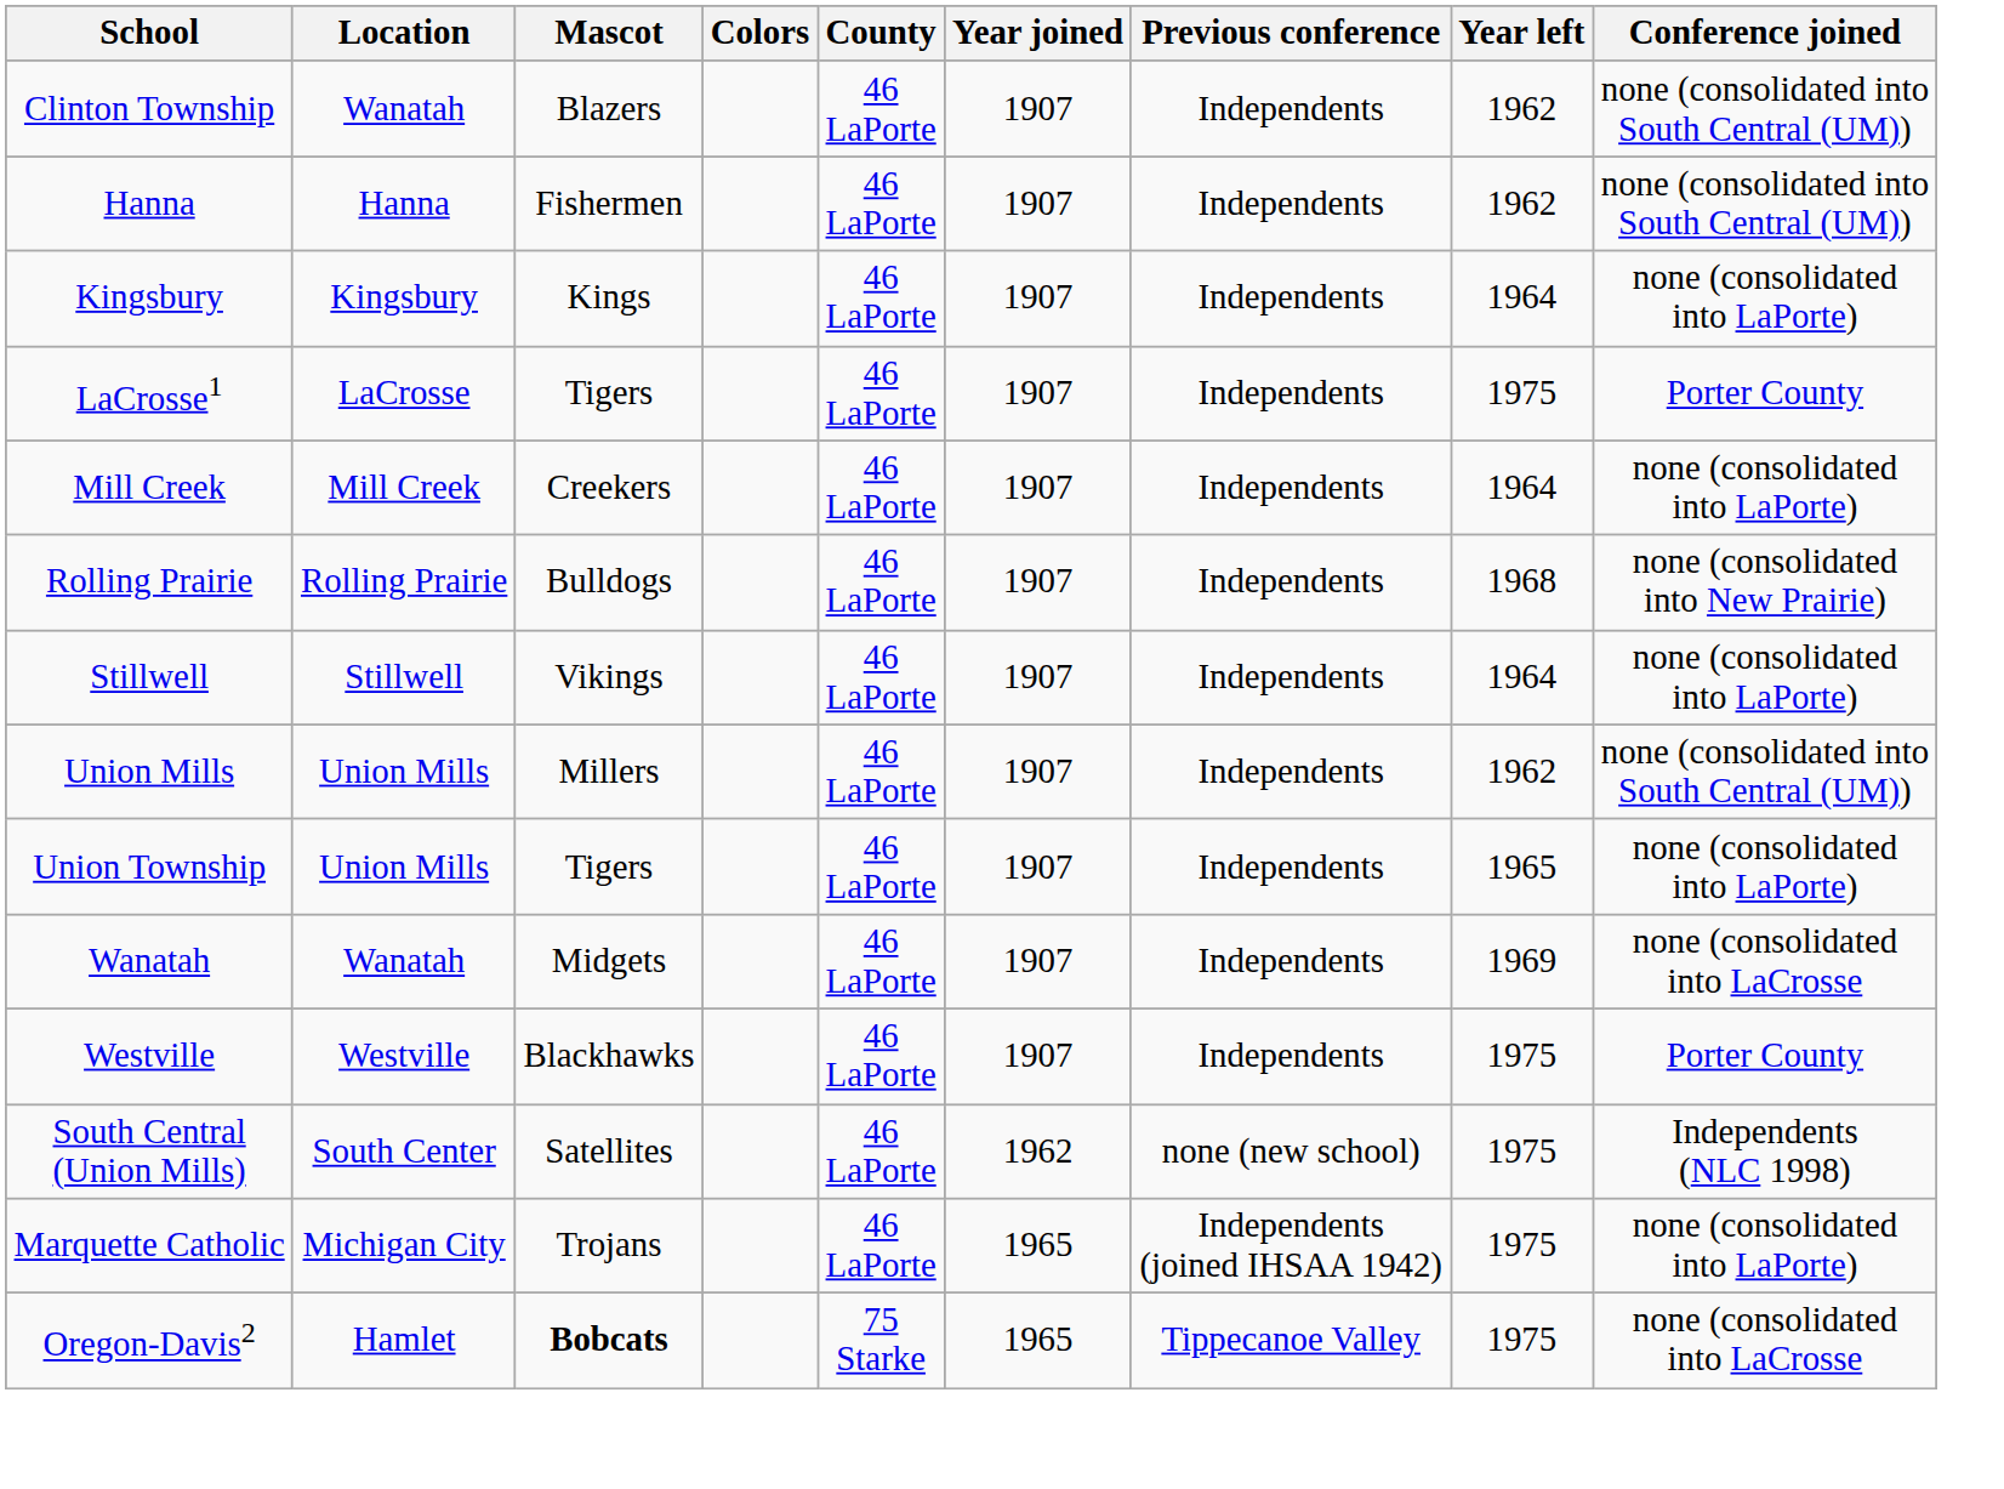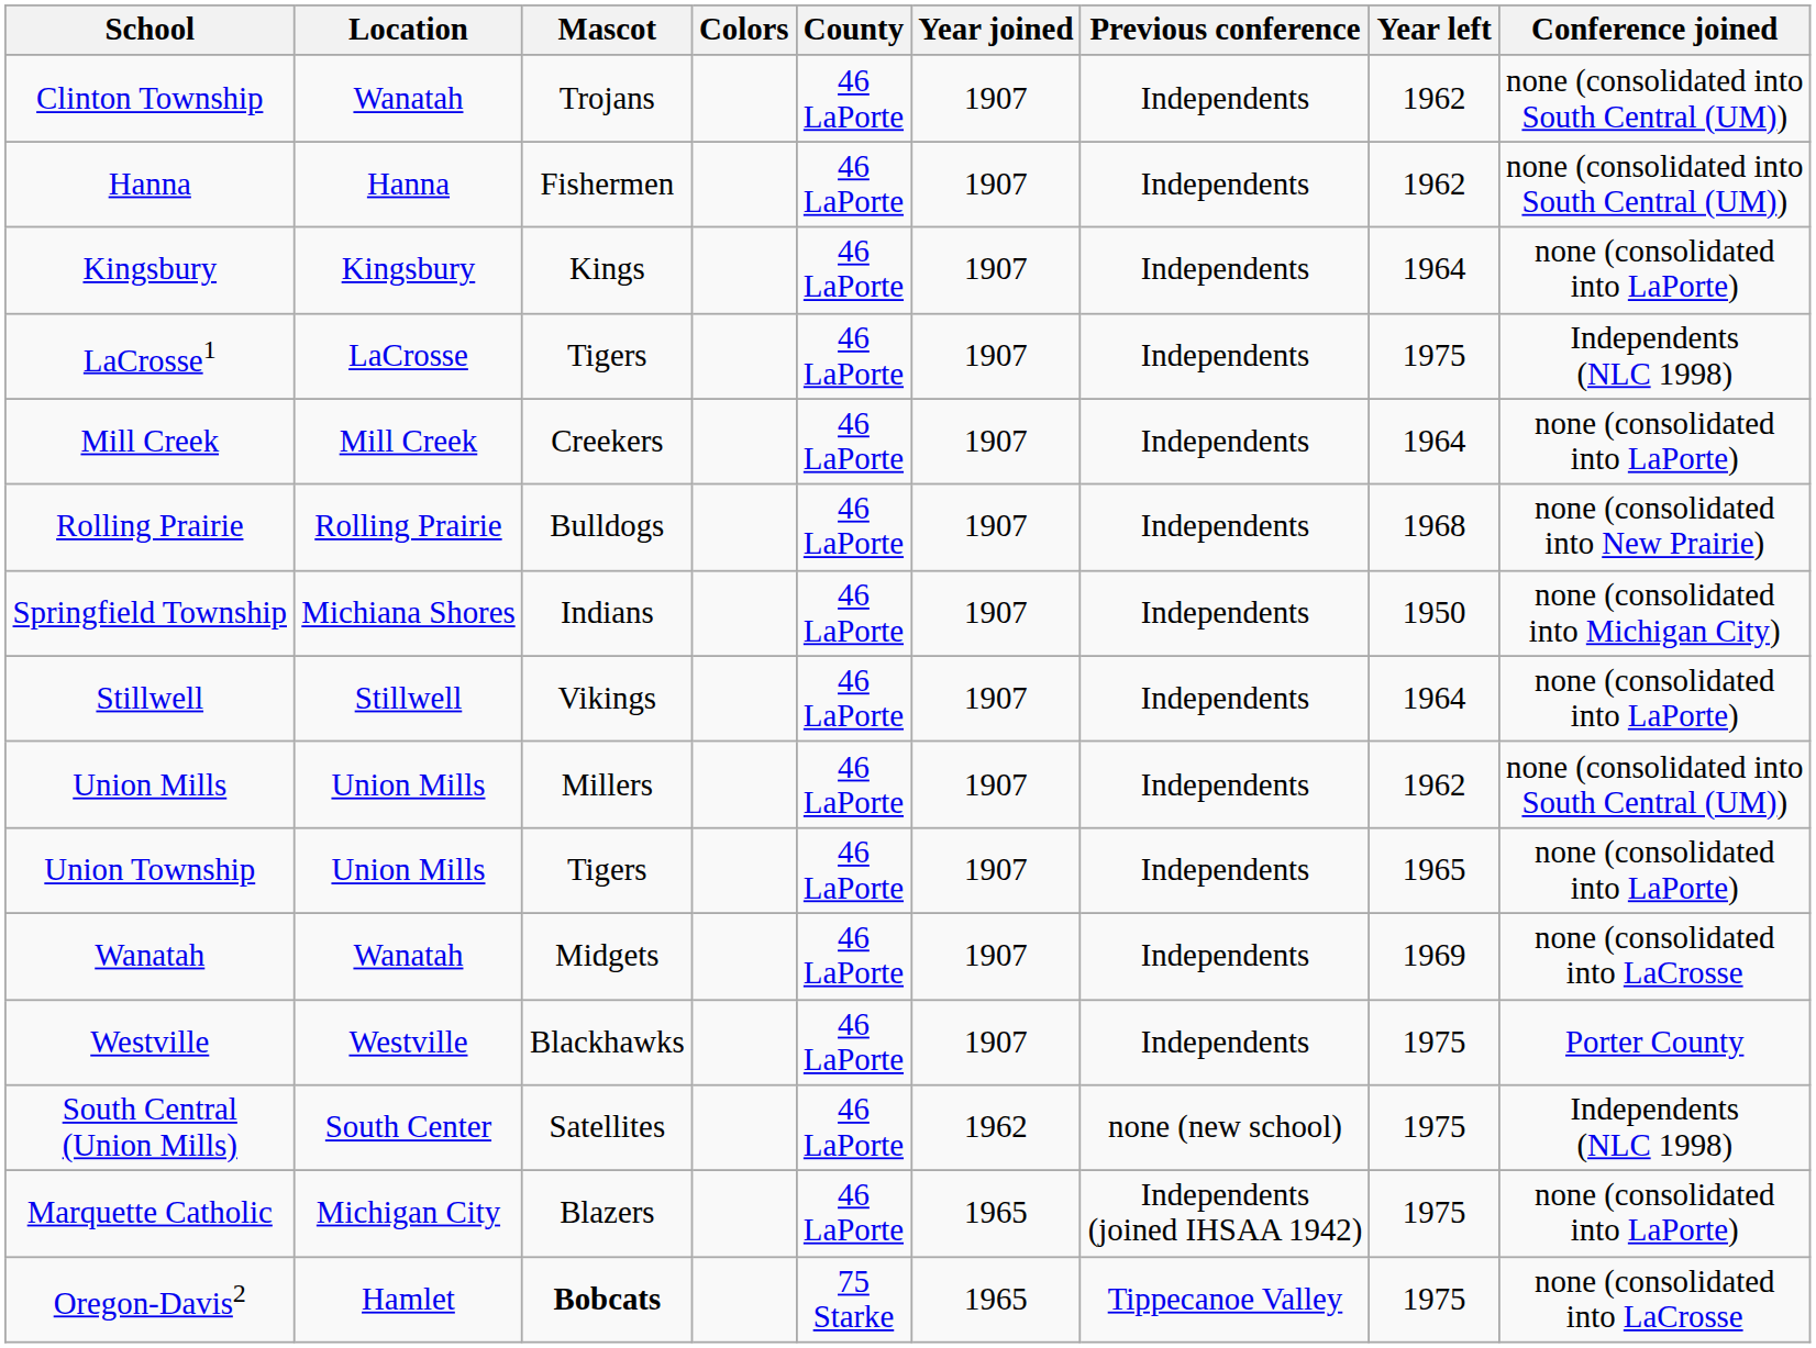 <table class="wikitable" style="text-align:center;">
 <tr>
 <th>School</th>
 <th>Location</th>
 <th>Mascot</th>
 <th>Colors</th>
 <th>County</th>
 <th>Year joined</th>
 <th>Previous conference</th>
 <th>Year left</th>
 <th>Conference joined</th>
 </tr>
 <tr>
 <td><a href='#'>Clinton Township</a></td>
 <td><a href='#'>Wanatah</a></td>
-<td>Blazers</td>
+<td>Trojans</td>
 <td> </td>
 <td><a href='#'>46 <br> LaPorte</a></td>
 <td>1907</td>
 <td>Independents</td>
 <td>1962</td>
 <td>none (consolidated into <br> <a href='#'>South Central (UM)</a>)</td>
 </tr>
 <tr>
 <td><a href='#'>Hanna</a></td>
 <td><a href='#'>Hanna</a></td>
 <td>Fishermen</td>
 <td> </td>
 <td><a href='#'>46 <br> LaPorte</a></td>
 <td>1907</td>
 <td>Independents</td>
 <td>1962</td>
 <td>none (consolidated into <br> <a href='#'>South Central (UM)</a>)</td>
 </tr>
 <tr>
 <td><a href='#'>Kingsbury</a></td>
 <td><a href='#'>Kingsbury</a></td>
 <td>Kings</td>
 <td> </td>
 <td><a href='#'>46 <br> LaPorte</a></td>
 <td>1907</td>
 <td>Independents</td>
 <td>1964</td>
 <td>none (consolidated <br> into <a href='#'>LaPorte</a>)</td>
 </tr>
 <tr>
 <td><a href='#'>LaCrosse</a><sup>1</sup></td>
 <td><a href='#'>LaCrosse</a></td>
 <td>Tigers</td>
 <td> </td>
 <td><a href='#'>46 <br> LaPorte</a></td>
 <td>1907</td>
 <td>Independents</td>
 <td>1975</td>
-<td><a href='#'>Porter County</a></td>
+<td>Independents<br>(<a href='#'>NLC</a> 1998)</td>
 </tr>
 <tr>
 <td><a href='#'>Mill Creek</a></td>
 <td><a href='#'>Mill Creek</a></td>
 <td>Creekers</td>
 <td> </td>
 <td><a href='#'>46 <br> LaPorte</a></td>
 <td>1907</td>
 <td>Independents</td>
 <td>1964</td>
 <td>none (consolidated <br> into <a href='#'>LaPorte</a>)</td>
 </tr>
 <tr>
 <td><a href='#'>Rolling Prairie</a></td>
 <td><a href='#'>Rolling Prairie</a></td>
 <td>Bulldogs</td>
 <td> </td>
 <td><a href='#'>46 <br> LaPorte</a></td>
 <td>1907</td>
 <td>Independents</td>
 <td>1968</td>
 <td>none (consolidated <br> into <a href='#'>New Prairie</a>)</td>
+</tr>
+<tr>
+<td><a href='#'>Springfield Township</a></td>
+<td><a href='#'>Michiana Shores</a></td>
+<td>Indians</td>
+<td> </td>
+<td><a href='#'>46 <br> LaPorte</a></td>
+<td>1907</td>
+<td>Independents</td>
+<td>1950</td>
+<td>none (consolidated <br> into <a href='#'>Michigan City</a>)</td>
 </tr>
 <tr>
 <td><a href='#'>Stillwell</a></td>
 <td><a href='#'>Stillwell</a></td>
 <td>Vikings</td>
 <td> </td>
 <td><a href='#'>46 <br> LaPorte</a></td>
 <td>1907</td>
 <td>Independents</td>
 <td>1964</td>
 <td>none (consolidated <br> into <a href='#'>LaPorte</a>)</td>
 </tr>
 <tr>
 <td><a href='#'>Union Mills</a></td>
 <td><a href='#'>Union Mills</a></td>
 <td>Millers</td>
 <td> </td>
 <td><a href='#'>46 <br> LaPorte</a></td>
 <td>1907</td>
 <td>Independents</td>
 <td>1962</td>
 <td>none (consolidated into <br> <a href='#'>South Central (UM)</a>)</td>
 </tr>
 <tr>
 <td><a href='#'>Union Township</a></td>
 <td><a href='#'>Union Mills</a></td>
 <td>Tigers</td>
 <td> </td>
 <td><a href='#'>46 <br> LaPorte</a></td>
 <td>1907</td>
 <td>Independents</td>
 <td>1965</td>
 <td>none (consolidated <br> into <a href='#'>LaPorte</a>)</td>
 </tr>
 <tr>
 <td><a href='#'>Wanatah</a></td>
 <td><a href='#'>Wanatah</a></td>
 <td>Midgets</td>
 <td>  </td>
 <td><a href='#'>46 <br> LaPorte</a></td>
 <td>1907</td>
 <td>Independents</td>
 <td>1969</td>
 <td>none (consolidated <br> into <a href='#'>LaCrosse</a></td>
 </tr>
 <tr>
 <td><a href='#'>Westville</a></td>
 <td><a href='#'>Westville</a></td>
 <td>Blackhawks</td>
 <td>  </td>
 <td><a href='#'>46 <br> LaPorte</a></td>
 <td>1907</td>
 <td>Independents</td>
 <td>1975</td>
 <td><a href='#'>Porter County</a></td>
 </tr>
 <tr>
 <td><a href='#'>South Central <br> (Union Mills)</a></td>
 <td><a href='#'>South Center</a></td>
 <td>Satellites</td>
 <td> </td>
 <td><a href='#'>46 <br> LaPorte</a></td>
 <td>1962</td>
 <td>none (new school)</td>
 <td>1975</td>
 <td>Independents<br>(<a href='#'>NLC</a> 1998)</td>
 </tr>
 <tr>
 <td><a href='#'>Marquette Catholic</a></td>
 <td><a href='#'>Michigan City</a></td>
-<td>Trojans</td>
+<td>Blazers</td>
 <td> </td>
 <td><a href='#'>46 <br> LaPorte</a></td>
 <td>1965</td>
 <td>Independents<br>(joined IHSAA 1942)</td>
 <td>1975</td>
 <td>none (consolidated <br> into <a href='#'>LaPorte</a>)</td>
 </tr>
 <tr>
 <td><a href='#'>Oregon-Davis</a><sup>2</sup></td>
 <td><a href='#'>Hamlet</a></td>
 <td><strong>Bobcats</strong></td>
 <td>  </td>
 <td><a href='#'>75 <br> Starke</a></td>
 <td>1965</td>
 <td><a href='#'>Tippecanoe Valley</a></td>
 <td>1975</td>
 <td>none (consolidated <br> into <a href='#'>LaCrosse</a></td>
 </tr>
 </table>
